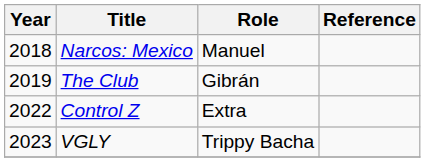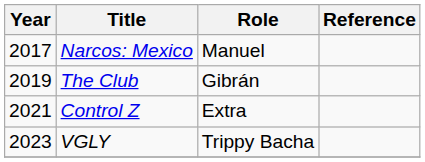 <table class="wikitable">
 <tr>
 <th>Year</th>
 <th>Title</th>
 <th>Role</th>
 <th>Reference</th>
 </tr>
 <tr>
-<td>2018</td>
+<td>2017</td>
 <td><em><a href='#'>Narcos: Mexico</a></em></td>
 <td>Manuel</td>
 <td></td>
 </tr>
 <tr>
 <td>2019</td>
 <td><em><a href='#'>The Club</a></em></td>
 <td>Gibrán</td>
 <td></td>
 </tr>
 <tr>
-<td>2022</td>
+<td>2021</td>
 <td><em><a href='#'>Control Z</a></em></td>
 <td>Extra</td>
 <td></td>
 </tr>
 <tr>
 <td>2023</td>
 <td><em>VGLY</em></td>
 <td>Trippy Bacha</td>
 <td></td>
 </tr>
 <tr>
 </tr>
 </table>
